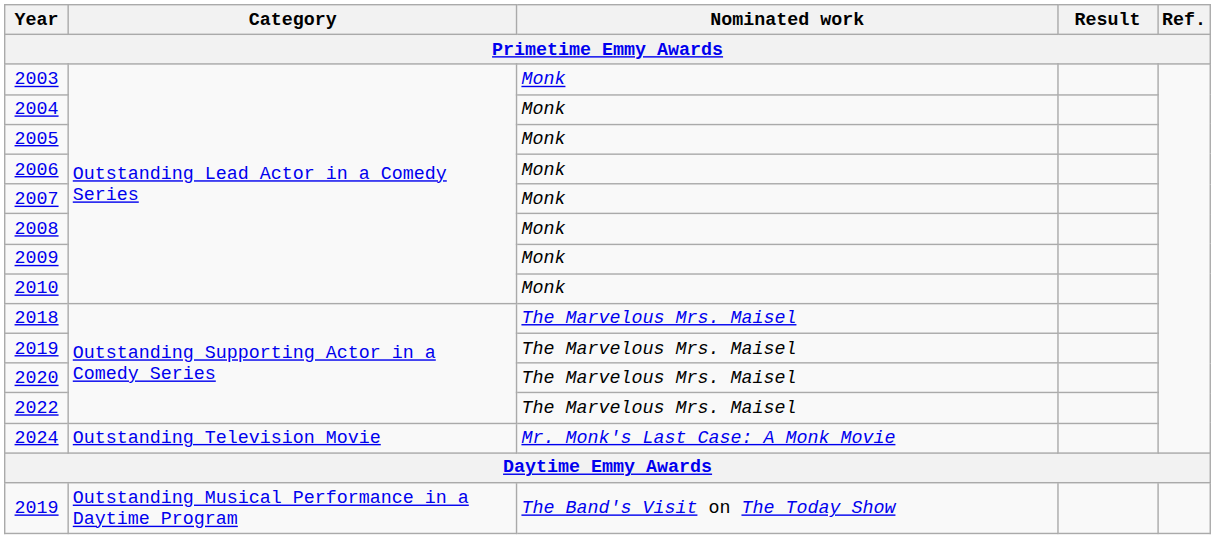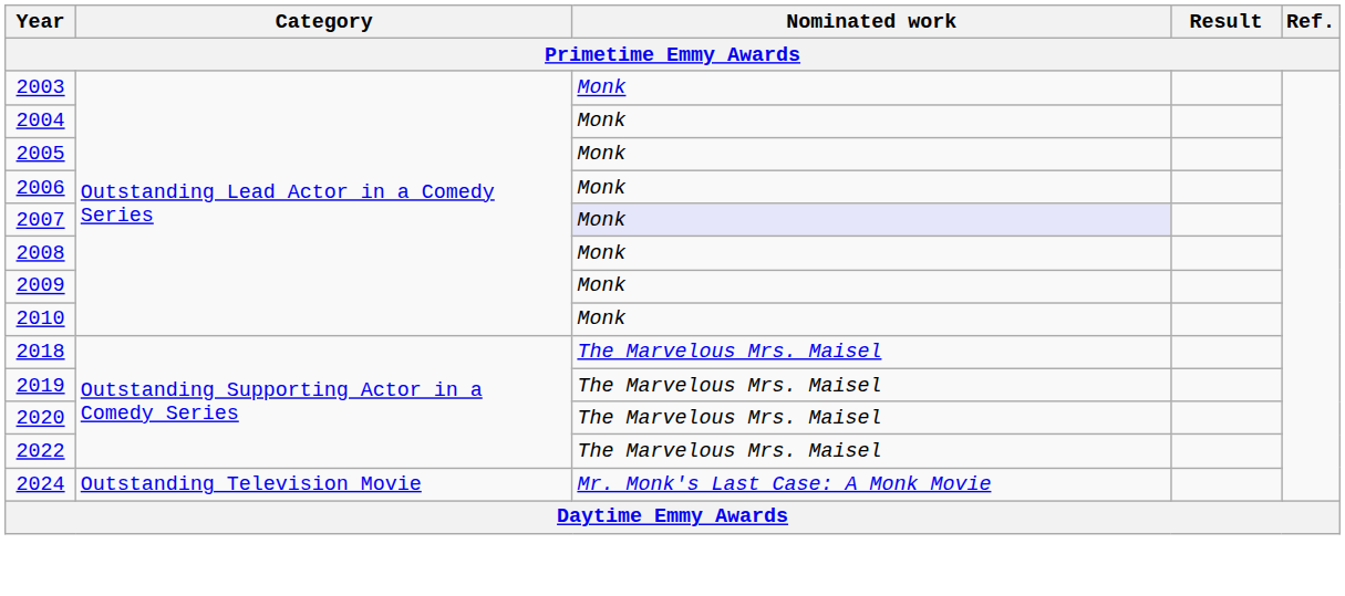 <table class="wikitable plainrowheaders">
 <tr>
 <th scope="col" style="width:3em;">Year</th>
 <th scope="col" style="width:24em;">Category</th>
 <th scope="col" style="width:29em;">Nominated work</th>
 <th scope="col" style="width:5em;">Result</th>
 <th>Ref.</th>
 </tr>
 <tr>
 <th colspan="5"><a href='#'>Primetime Emmy Awards</a></th>
 </tr>
 <tr>
 <td style="text-align:center;"><a href='#'>2003</a></td>
 <td rowspan="8"><a href='#'>Outstanding Lead Actor in a Comedy Series</a></td>
 <td><em><a href='#'>Monk</a></em> </td>
 <td></td>
 <td rowspan="13"></td>
 </tr>
 <tr>
 <td style="text-align:center;"><a href='#'>2004</a></td>
 <td><em>Monk</em> </td>
 <td></td>
 </tr>
 <tr>
 <td style="text-align:center;"><a href='#'>2005</a></td>
 <td><em>Monk</em> </td>
 <td></td>
 </tr>
 <tr>
 <td style="text-align:center;"><a href='#'>2006</a></td>
 <td><em>Monk</em> </td>
 <td></td>
 </tr>
 <tr>
 <td style="text-align:center;"><a href='#'>2007</a></td>
-<td><em>Monk</em> </td>
+<td style="background: lavender;"><em>Monk</em> </td>
 <td></td>
 </tr>
 <tr>
 <td style="text-align:center;"><a href='#'>2008</a></td>
 <td><em>Monk</em> </td>
 <td></td>
 </tr>
 <tr>
 <td style="text-align:center;"><a href='#'>2009</a></td>
 <td><em>Monk</em> </td>
 <td></td>
 </tr>
 <tr>
 <td style="text-align:center;"><a href='#'>2010</a></td>
 <td><em>Monk</em> </td>
 <td></td>
 </tr>
 <tr>
 <td style="text-align:center;"><a href='#'>2018</a></td>
 <td rowspan="4"><a href='#'>Outstanding Supporting Actor in a Comedy Series</a></td>
 <td><em><a href='#'>The Marvelous Mrs. Maisel</a></em> </td>
 <td></td>
 </tr>
 <tr>
 <td style="text-align:center;"><a href='#'>2019</a></td>
 <td><em>The Marvelous Mrs. Maisel</em> </td>
 <td></td>
 </tr>
 <tr>
 <td style="text-align:center;"><a href='#'>2020</a></td>
 <td><em>The Marvelous Mrs. Maisel</em> </td>
 <td></td>
 </tr>
 <tr>
 <td style="text-align:center;"><a href='#'>2022</a></td>
 <td><em>The Marvelous Mrs. Maisel</em> </td>
 <td></td>
 </tr>
 <tr>
 <td style="text-align:center;"><a href='#'>2024</a></td>
 <td><a href='#'>Outstanding Television Movie</a></td>
 <td><em><a href='#'>Mr. Monk's Last Case: A Monk Movie</a></em> </td>
 <td></td>
 </tr>
 <tr>
 <th colspan=5><a href='#'>Daytime Emmy Awards</a></th>
 </tr>
-<tr>
-<td style="text-align:center;"><a href='#'>2019</a></td>
-<td><a href='#'>Outstanding Musical Performance in a Daytime Program</a></td>
-<td><em><a href='#'>The Band's Visit</a></em> on <em><a href='#'>The Today Show</a></em></td>
-<td></td>
-<td></td>
-</tr>
 </table>
